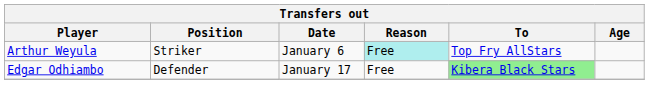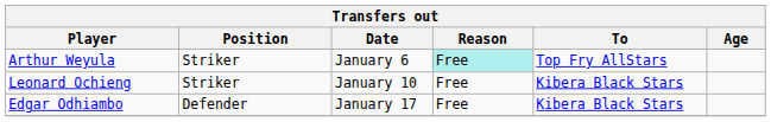 <table class="wikitable" style="text-align:left">
 <tr>
 <th colspan=6>Transfers out</th>
 </tr>
 <tr>
 <th style="width:160px">Player</th>
 <th style="width:140px">Position</th>
 <th style="width:90px">Date</th>
 <th style="width:90px">Reason</th>
 <th style="width:160px">To</th>
 <th style="width:50px">Age</th>
 </tr>
 <tr>
 <td> <a href='#'>Arthur Weyula</a></td>
 <td>Striker</td>
 <td>January 6</td>
 <td style="background: paleturquoise;">Free</td>
 <td><a href='#'>Top Fry AllStars</a></td>
 <td></td>
 </tr>
 <tr>
+<td> <a href='#'>Leonard Ochieng</a></td>
+<td>Striker</td>
+<td>January 10</td>
+<td>Free</td>
+<td><a href='#'>Kibera Black Stars</a></td>
+<td></td>
+</tr>
+<tr>
 <td> <a href='#'>Edgar Odhiambo</a></td>
 <td>Defender</td>
 <td>January 17</td>
 <td>Free</td>
-<td style="background: lightgreen;"><a href='#'>Kibera Black Stars</a></td>
+<td><a href='#'>Kibera Black Stars</a></td>
 <td></td>
 </tr>
 <tr>
 </tr>
 </table>
